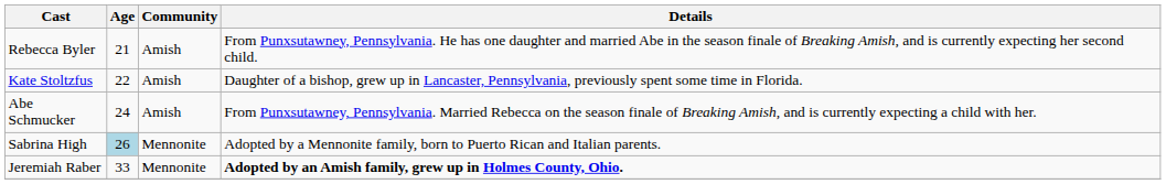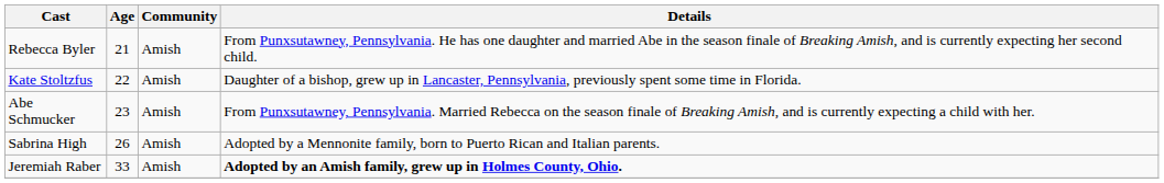 <table class="wikitable">
 <tr>
 <th>Cast</th>
 <th>Age</th>
 <th>Community</th>
 <th>Details</th>
 </tr>
 <tr>
 <td>Rebecca Byler</td>
 <td style="text-align:center;">21</td>
 <td>Amish</td>
 <td>From <a href='#'>Punxsutawney, Pennsylvania</a>. He has one daughter and married Abe in the season finale of <em>Breaking Amish</em>, and is currently expecting her second child.</td>
 </tr>
 <tr>
 <td><a href='#'>Kate Stoltzfus</a></td>
 <td style="text-align:center;">22</td>
 <td>Amish</td>
 <td>Daughter of a bishop, grew up in <a href='#'>Lancaster, Pennsylvania</a>, previously spent some time in Florida.</td>
 </tr>
 <tr>
 <td>Abe Schmucker</td>
-<td style="text-align:center;">24</td>
+<td style="text-align:center;">23</td>
 <td>Amish</td>
 <td>From <a href='#'>Punxsutawney, Pennsylvania</a>. Married Rebecca on the season finale of <em>Breaking Amish</em>, and is currently expecting a child with her.</td>
 </tr>
 <tr>
 <td>Sabrina High</td>
-<td style="background: lightblue; text-align:center;">26</td>
-<td>Mennonite</td>
+<td style="text-align:center;">26</td>
+<td>Amish</td>
 <td>Adopted by a Mennonite family, born to Puerto Rican and Italian parents.</td>
 </tr>
 <tr>
 <td>Jeremiah Raber</td>
 <td style="text-align:center;">33</td>
-<td>Mennonite</td>
+<td>Amish</td>
 <td><strong>Adopted by an Amish family, grew up in <a href='#'>Holmes County, Ohio</a>.</strong></td>
 </tr>
 <tr>
 </tr>
 </table>
